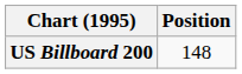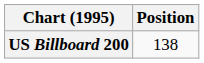 <table class="wikitable plainrowheaders" style="text-align:center">
 <tr>
 <th scope="col">Chart (1995)</th>
 <th scope="col">Position</th>
 </tr>
 <tr>
 <th scope="row">US <em>Billboard</em> 200</th>
-<td>148</td>
+<td>138</td>
 </tr>
 </table>
